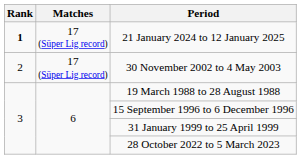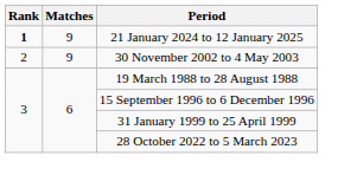 <table class="wikitable sortable">
 <tr>
 <th>Rank</th>
 <th>Matches</th>
 <th>Period</th>
 </tr>
 <tr align=center>
 <td><strong>1</strong></td>
-<td>17<br><small>(<a href='#'>Süper Lig record</a>)</small></td>
+<td>9</td>
 <td>21 January 2024 to 12 January 2025</td>
 </tr>
 <tr align=center>
 <td>2</td>
-<td>17<br><small>(<a href='#'>Süper Lig record</a>)</small></td>
+<td>9</td>
 <td>30 November 2002 to 4 May 2003</td>
 </tr>
 <tr align=center>
 <td rowspan=4>3</td>
 <td rowspan=4>6</td>
 <td>19 March 1988 to 28 August 1988</td>
 </tr>
 <tr align=center>
 <td>15 September 1996 to 6 December 1996</td>
 </tr>
 <tr align=center>
 <td>31 January 1999 to 25 April 1999</td>
 </tr>
 <tr align=center>
 <td>28 October 2022 to 5 March 2023</td>
 </tr>
 </table>
